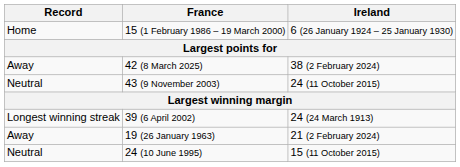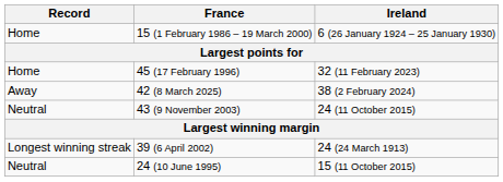 <table class="wikitable">
 <tr>
 <th>Record</th>
 <th>France</th>
 <th>Ireland</th>
 </tr>
 <tr>
 <td>Home</td>
 <td>15 <small>(1 February 1986 – 19 March 2000)</small></td>
 <td>6 <small>(26 January 1924 – 25 January 1930)</small></td>
 </tr>
 <tr>
 <th colspan=3 align=center>Largest points for</th>
+</tr>
+<tr>
+<td>Home</td>
+<td>45 <small>(17 February 1996)</small></td>
+<td>32 <small>(11 February 2023)</small></td>
 </tr>
 <tr>
 <td>Away</td>
 <td>42 <small>(8 March 2025)</small></td>
 <td>38 <small>(2 February 2024)</small></td>
 </tr>
 <tr>
 <td>Neutral</td>
 <td>43 <small>(9 November 2003)</small></td>
 <td>24 <small>(11 October 2015)</small></td>
 </tr>
 <tr>
 <th colspan=3 align=center>Largest winning margin</th>
 </tr>
 <tr>
 <td>Longest winning streak</td>
 <td>39 <small>(6 April 2002)</small></td>
 <td>24 <small>(24 March 1913)</small></td>
 </tr>
 <tr>
-<td>Away</td>
-<td>19 <small>(26 January 1963)</small></td>
-<td>21 <small>(2 February 2024)</small></td>
-</tr>
-<tr>
 <td>Neutral</td>
 <td>24 <small>(10 June 1995)</small></td>
 <td>15 <small>(11 October 2015)</small></td>
 </tr>
 </table>
